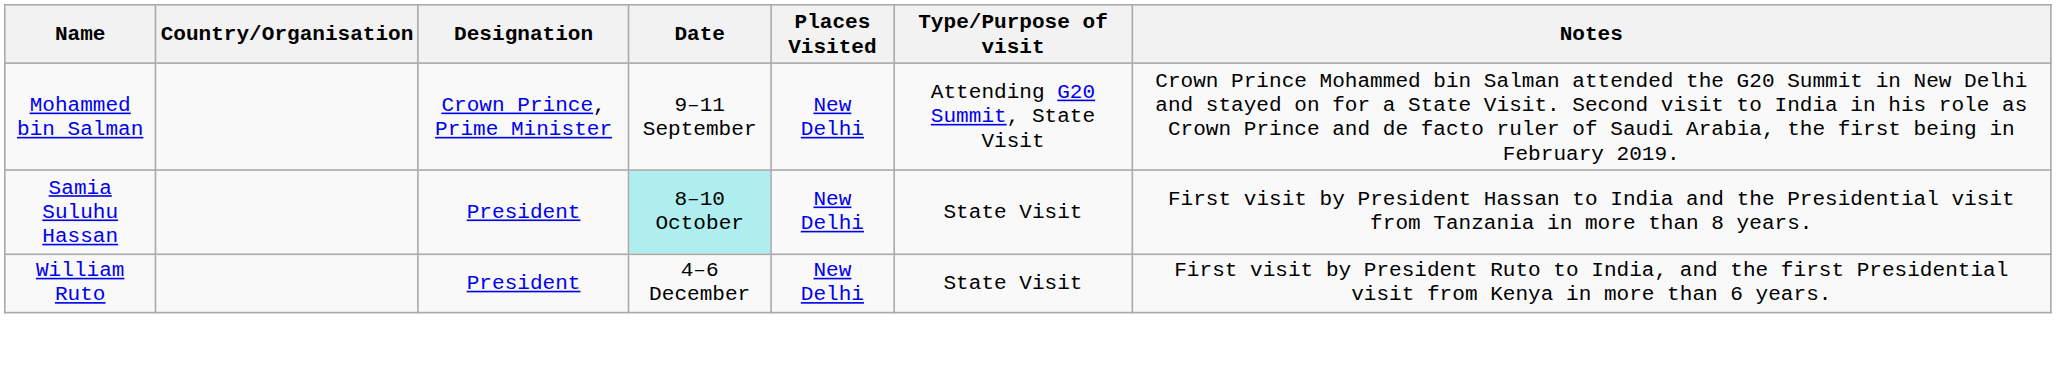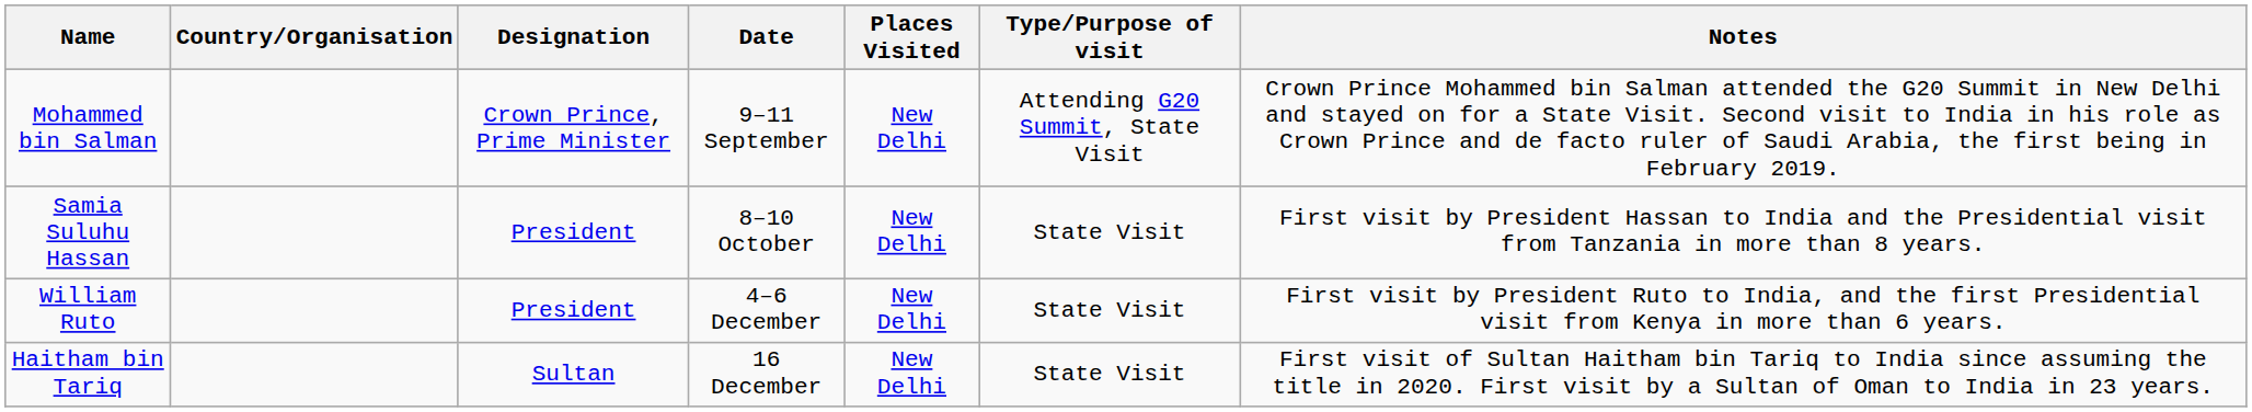 <table class="wikitable" style="border-collapse:collapse; text-align:center" width="100%">
 <tr>
 <th>Name</th>
 <th>Country/Organisation</th>
 <th>Designation</th>
 <th>Date</th>
 <th>Places Visited</th>
 <th>Type/Purpose of visit</th>
 <th>Notes</th>
 </tr>
 <tr>
 <td><a href='#'>Mohammed bin Salman</a></td>
 <td></td>
 <td><a href='#'>Crown Prince</a>, <a href='#'>Prime Minister</a></td>
 <td>9–11 September</td>
 <td><a href='#'>New Delhi</a></td>
 <td>Attending <a href='#'>G20 Summit</a>, State Visit</td>
 <td>Crown Prince Mohammed bin Salman attended the G20 Summit in New Delhi and stayed on for a State Visit. Second visit to India in his role as Crown Prince and de facto ruler of Saudi Arabia, the first being in February 2019.</td>
 </tr>
 <tr>
 <td><a href='#'>Samia Suluhu Hassan</a></td>
 <td></td>
 <td><a href='#'>President</a></td>
-<td style="background: paleturquoise;">8–10 October</td>
+<td>8–10 October</td>
 <td><a href='#'>New Delhi</a></td>
 <td>State Visit</td>
 <td>First visit by President Hassan to India and the Presidential visit from Tanzania in more than 8 years.</td>
 </tr>
 <tr>
 <td><a href='#'>William Ruto</a></td>
 <td></td>
 <td><a href='#'>President</a></td>
 <td>4–6 December</td>
 <td><a href='#'>New Delhi</a></td>
 <td>State Visit</td>
 <td>First visit by President Ruto to India, and the first Presidential visit from Kenya in more than 6 years.</td>
 </tr>
+<tr>
+<td><a href='#'>Haitham bin Tariq</a></td>
+<td></td>
+<td><a href='#'>Sultan</a></td>
+<td>16 December</td>
+<td><a href='#'>New Delhi</a></td>
+<td>State Visit</td>
+<td>First visit of Sultan Haitham bin Tariq to India since assuming the title in 2020. First visit by a Sultan of Oman to India in 23 years.</td>
+</tr>
 </table>
